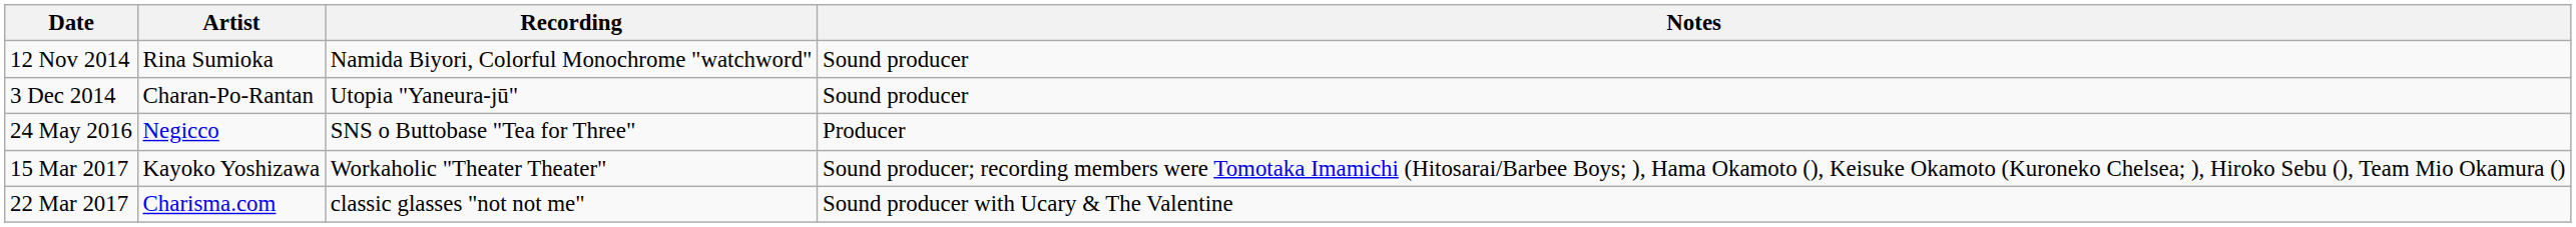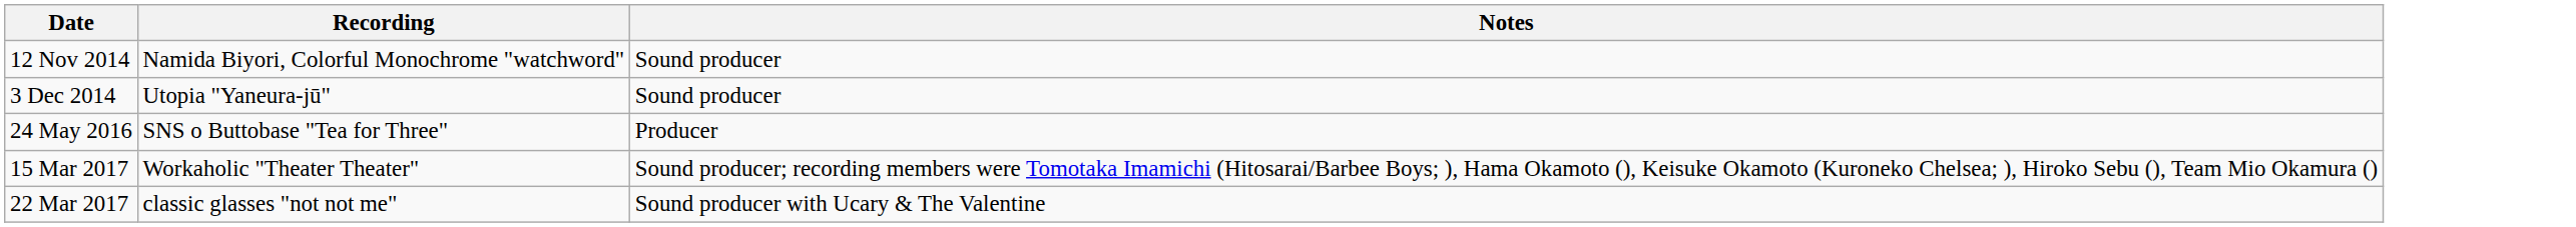 <table class="wikitable">
 <tr>
 <th>Date</th>
-<th>Artist</th>
 <th>Recording</th>
 <th>Notes</th>
 </tr>
 <tr>
 <td>12 Nov 2014</td>
-<td>Rina Sumioka</td>
 <td>Namida Biyori, Colorful Monochrome "watchword"</td>
 <td>Sound producer</td>
 </tr>
 <tr>
 <td>3 Dec 2014</td>
-<td>Charan-Po-Rantan</td>
 <td>Utopia "Yaneura-jū"</td>
 <td>Sound producer</td>
 </tr>
 <tr>
 <td>24 May 2016</td>
-<td><a href='#'>Negicco</a></td>
 <td>SNS o Buttobase "Tea for Three"</td>
 <td>Producer</td>
 </tr>
 <tr>
 <td>15 Mar 2017</td>
-<td>Kayoko Yoshizawa</td>
 <td>Workaholic "Theater Theater"</td>
 <td>Sound producer; recording members were <a href='#'>Tomotaka Imamichi</a> (Hitosarai/Barbee Boys; ), Hama Okamoto (), Keisuke Okamoto (Kuroneko Chelsea; ), Hiroko Sebu (), Team Mio Okamura ()</td>
 </tr>
 <tr>
 <td>22 Mar 2017</td>
-<td><a href='#'>Charisma.com</a></td>
 <td>classic glasses "not not me"</td>
 <td>Sound producer with Ucary & The Valentine</td>
 </tr>
 </table>
